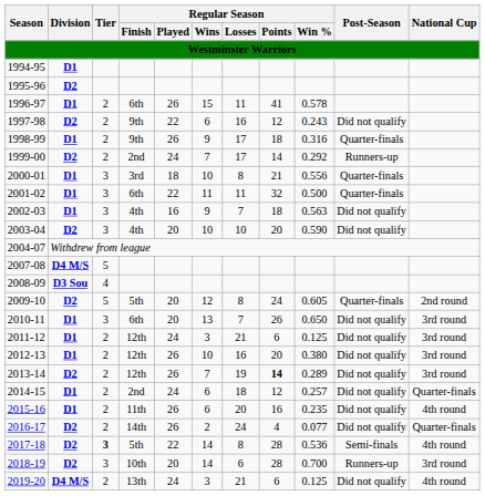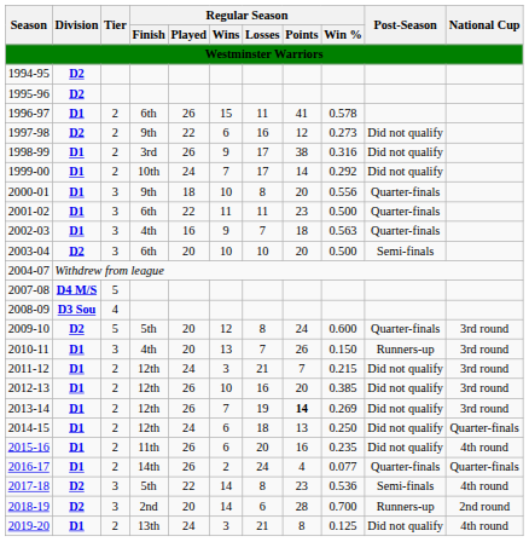 <table class="wikitable" style="font-size:100%;">
 <tr bgcolor="#efefef">
 <th rowspan="2">Season</th>
 <th rowspan="2">Division</th>
 <th rowspan="2">Tier</th>
 <th colspan="6">Regular Season</th>
 <th rowspan="2">Post-Season</th>
 <th rowspan="2">National Cup</th>
 </tr>
 <tr>
 <th>Finish</th>
 <th>Played</th>
 <th>Wins</th>
 <th>Losses</th>
 <th>Points</th>
 <th>Win %</th>
 </tr>
 <tr>
 <td colspan="13" align=center bgcolor="green"><span><strong>Westminster Warriors</strong></span></td>
 </tr>
 <tr>
 <td style="text-align:center;">1994-95</td>
-<td style="text-align:center;"><strong><a href='#'>D1</a></strong></td>
+<td style="text-align:center;"><strong><a href='#'>D2</a></strong></td>
 <td style="text-align:center;"></td>
 <td style="text-align:center;"></td>
 <td style="text-align:center;"></td>
 <td style="text-align:center;"></td>
 <td style="text-align:center;"></td>
 <td style="text-align:center;"></td>
 <td style="text-align:center;"></td>
 <td style="text-align:center;"></td>
 <td style="text-align:center;"></td>
 </tr>
 <tr>
 <td style="text-align:center;">1995-96</td>
 <td style="text-align:center;"><strong><a href='#'>D2</a></strong></td>
 <td style="text-align:center;"></td>
 <td style="text-align:center;"></td>
 <td style="text-align:center;"></td>
 <td style="text-align:center;"></td>
 <td style="text-align:center;"></td>
 <td style="text-align:center;"></td>
 <td style="text-align:center;"></td>
 <td style="text-align:center;"></td>
 <td style="text-align:center;"></td>
 </tr>
 <tr>
 <td style="text-align:center;">1996-97</td>
 <td style="text-align:center;"><strong><a href='#'>D1</a></strong></td>
 <td style="text-align:center;">2</td>
 <td style="text-align:center;">6th</td>
 <td style="text-align:center;">26</td>
 <td style="text-align:center;">15</td>
 <td style="text-align:center;">11</td>
 <td style="text-align:center;">41</td>
 <td style="text-align:center;">0.578</td>
 <td style="text-align:center;"></td>
 <td style="text-align:center;"></td>
 </tr>
 <tr>
 <td style="text-align:center;">1997-98</td>
 <td style="text-align:center;"><strong><a href='#'>D2</a></strong></td>
 <td style="text-align:center;">2</td>
 <td style="text-align:center;">9th</td>
 <td style="text-align:center;">22</td>
 <td style="text-align:center;">6</td>
 <td style="text-align:center;">16</td>
 <td style="text-align:center;">12</td>
-<td style="text-align:center;">0.243</td>
+<td style="text-align:center;">0.273</td>
 <td style="text-align:center;">Did not qualify</td>
 <td style="text-align:center;"></td>
 </tr>
 <tr>
 <td style="text-align:center;">1998-99</td>
 <td style="text-align:center;"><strong><a href='#'>D1</a></strong></td>
 <td style="text-align:center;">2</td>
-<td style="text-align:center;">9th</td>
+<td style="text-align:center;">3rd</td>
 <td style="text-align:center;">26</td>
 <td style="text-align:center;">9</td>
 <td style="text-align:center;">17</td>
-<td style="text-align:center;">18</td>
+<td style="text-align:center;">38</td>
 <td style="text-align:center;">0.316</td>
-<td style="text-align:center;">Quarter-finals</td>
+<td style="text-align:center;">Did not qualify</td>
 <td style="text-align:center;"></td>
 </tr>
 <tr>
 <td style="text-align:center;">1999-00</td>
-<td style="text-align:center;"><strong><a href='#'>D2</a></strong></td>
+<td style="text-align:center;"><strong><a href='#'>D1</a></strong></td>
 <td style="text-align:center;">2</td>
-<td style="text-align:center;">2nd</td>
+<td style="text-align:center;">10th</td>
 <td style="text-align:center;">24</td>
 <td style="text-align:center;">7</td>
 <td style="text-align:center;">17</td>
 <td style="text-align:center;">14</td>
 <td style="text-align:center;">0.292</td>
-<td style="text-align:center;">Runners-up</td>
+<td style="text-align:center;">Did not qualify</td>
 <td style="text-align:center;"></td>
 </tr>
 <tr>
 <td style="text-align:center;">2000-01</td>
 <td style="text-align:center;"><strong><a href='#'>D1</a></strong></td>
 <td style="text-align:center;">3</td>
-<td style="text-align:center;">3rd</td>
+<td style="text-align:center;">9th</td>
 <td style="text-align:center;">18</td>
 <td style="text-align:center;">10</td>
 <td style="text-align:center;">8</td>
-<td style="text-align:center;">21</td>
+<td style="text-align:center;">20</td>
 <td style="text-align:center;">0.556</td>
 <td style="text-align:center;">Quarter-finals</td>
 <td style="text-align:center;"></td>
 </tr>
 <tr>
 <td style="text-align:center;">2001-02</td>
 <td style="text-align:center;"><strong><a href='#'>D1</a></strong></td>
 <td style="text-align:center;">3</td>
 <td style="text-align:center;">6th</td>
 <td style="text-align:center;">22</td>
 <td style="text-align:center;">11</td>
 <td style="text-align:center;">11</td>
-<td style="text-align:center;">32</td>
+<td style="text-align:center;">23</td>
 <td style="text-align:center;">0.500</td>
 <td style="text-align:center;">Quarter-finals</td>
 <td style="text-align:center;"></td>
 </tr>
 <tr>
 <td style="text-align:center;">2002-03</td>
 <td style="text-align:center;"><strong><a href='#'>D1</a></strong></td>
 <td style="text-align:center;">3</td>
 <td style="text-align:center;">4th</td>
 <td style="text-align:center;">16</td>
 <td style="text-align:center;">9</td>
 <td style="text-align:center;">7</td>
 <td style="text-align:center;">18</td>
 <td style="text-align:center;">0.563</td>
-<td style="text-align:center;">Did not qualify</td>
+<td style="text-align:center;">Quarter-finals</td>
 <td style="text-align:center;"></td>
 </tr>
 <tr>
 <td style="text-align:center;">2003-04</td>
 <td style="text-align:center;"><strong><a href='#'>D2</a></strong></td>
 <td style="text-align:center;">3</td>
-<td style="text-align:center;">4th</td>
+<td style="text-align:center;">6th</td>
 <td style="text-align:center;">20</td>
 <td style="text-align:center;">10</td>
 <td style="text-align:center;">10</td>
 <td style="text-align:center;">20</td>
-<td style="text-align:center;">0.590</td>
-<td style="text-align:center;">Did not qualify</td>
+<td style="text-align:center;">0.500</td>
+<td style="text-align:center;">Semi-finals</td>
 <td style="text-align:center;"></td>
 </tr>
 <tr>
 <td style="text-align:center;">2004-07</td>
 <td colspan=10><em>Withdrew from league</em></td>
 </tr>
 <tr>
 <td style="text-align:center;">2007-08</td>
 <td style="text-align:center;"><strong><a href='#'>D4 M/S</a></strong></td>
 <td style="text-align:center;">5</td>
 <td style="text-align:center;"></td>
 <td style="text-align:center;"></td>
 <td style="text-align:center;"></td>
 <td style="text-align:center;"></td>
 <td style="text-align:center;"></td>
 <td style="text-align:center;"></td>
 <td style="text-align:center;"></td>
 <td style="text-align:center;"></td>
 </tr>
 <tr>
 <td style="text-align:center;">2008-09</td>
 <td style="text-align:center;"><strong><a href='#'>D3 Sou</a></strong></td>
 <td style="text-align:center;">4</td>
 <td style="text-align:center;"></td>
 <td style="text-align:center;"></td>
 <td style="text-align:center;"></td>
 <td style="text-align:center;"></td>
 <td style="text-align:center;"></td>
 <td style="text-align:center;"></td>
 <td style="text-align:center;"></td>
 <td style="text-align:center;"></td>
 </tr>
 <tr>
 <td style="text-align:center;">2009-10</td>
 <td style="text-align:center;"><strong><a href='#'>D2</a></strong></td>
 <td style="text-align:center;">5</td>
 <td style="text-align:center;">5th</td>
 <td style="text-align:center;">20</td>
 <td style="text-align:center;">12</td>
 <td style="text-align:center;">8</td>
 <td style="text-align:center;">24</td>
-<td style="text-align:center;">0.605</td>
+<td style="text-align:center;">0.600</td>
 <td style="text-align:center;">Quarter-finals</td>
-<td style="text-align:center;">2nd round</td>
+<td style="text-align:center;">3rd round</td>
 </tr>
 <tr>
 <td style="text-align:center;">2010-11</td>
 <td style="text-align:center;"><strong><a href='#'>D1</a></strong></td>
 <td style="text-align:center;">3</td>
-<td style="text-align:center;">6th</td>
+<td style="text-align:center;">4th</td>
 <td style="text-align:center;">20</td>
 <td style="text-align:center;">13</td>
 <td style="text-align:center;">7</td>
 <td style="text-align:center;">26</td>
-<td style="text-align:center;">0.650</td>
-<td style="text-align:center;">Did not qualify</td>
+<td style="text-align:center;">0.150</td>
+<td style="text-align:center;">Runners-up</td>
 <td style="text-align:center;">3rd round</td>
 </tr>
 <tr>
 <td style="text-align:center;">2011-12</td>
 <td style="text-align:center;"><strong><a href='#'>D1</a></strong></td>
 <td style="text-align:center;">2</td>
 <td style="text-align:center;">12th</td>
 <td style="text-align:center;">24</td>
 <td style="text-align:center;">3</td>
 <td style="text-align:center;">21</td>
-<td style="text-align:center;">6</td>
-<td style="text-align:center;">0.125</td>
+<td style="text-align:center;">7</td>
+<td style="text-align:center;">0.215</td>
 <td style="text-align:center;">Did not qualify</td>
 <td style="text-align:center;">3rd round</td>
 </tr>
 <tr>
 <td style="text-align:center;">2012-13</td>
 <td style="text-align:center;"><strong><a href='#'>D1</a></strong></td>
 <td style="text-align:center;">2</td>
 <td style="text-align:center;">12th</td>
 <td style="text-align:center;">26</td>
 <td style="text-align:center;">10</td>
 <td style="text-align:center;">16</td>
 <td style="text-align:center;">20</td>
-<td style="text-align:center;">0.380</td>
+<td style="text-align:center;">0.385</td>
 <td style="text-align:center;">Did not qualify</td>
 <td style="text-align:center;">3rd round</td>
 </tr>
 <tr>
 <td style="text-align:center;">2013-14</td>
-<td style="text-align:center;"><strong><a href='#'>D2</a></strong></td>
+<td style="text-align:center;"><strong><a href='#'>D1</a></strong></td>
 <td style="text-align:center;">2</td>
 <td style="text-align:center;">12th</td>
 <td style="text-align:center;">26</td>
 <td style="text-align:center;">7</td>
 <td style="text-align:center;">19</td>
 <td style="text-align:center;"><strong>14</strong></td>
-<td style="text-align:center;">0.289</td>
+<td style="text-align:center;">0.269</td>
 <td style="text-align:center;">Did not qualify</td>
 <td style="text-align:center;">3rd round</td>
 </tr>
 <tr>
 <td style="text-align:center;">2014-15</td>
 <td style="text-align:center;"><strong><a href='#'>D1</a></strong></td>
 <td style="text-align:center;">2</td>
-<td style="text-align:center;">2nd</td>
+<td style="text-align:center;">12th</td>
 <td style="text-align:center;">24</td>
 <td style="text-align:center;">6</td>
 <td style="text-align:center;">18</td>
-<td style="text-align:center;">12</td>
-<td style="text-align:center;">0.257</td>
+<td style="text-align:center;">13</td>
+<td style="text-align:center;">0.250</td>
 <td style="text-align:center;">Did not qualify</td>
 <td style="text-align:center;">Quarter-finals</td>
 </tr>
 <tr>
 <td style="text-align:center;"><a href='#'>2015-16</a></td>
 <td style="text-align:center;"><strong><a href='#'>D1</a></strong></td>
 <td style="text-align:center;">2</td>
 <td style="text-align:center;">11th</td>
 <td style="text-align:center;">26</td>
 <td style="text-align:center;">6</td>
 <td style="text-align:center;">20</td>
 <td style="text-align:center;">16</td>
 <td style="text-align:center;">0.235</td>
 <td style="text-align:center;">Did not qualify</td>
 <td style="text-align:center;">4th round</td>
 </tr>
 <tr>
 <td style="text-align:center;"><a href='#'>2016-17</a></td>
-<td style="text-align:center;"><strong><a href='#'>D2</a></strong></td>
+<td style="text-align:center;"><strong><a href='#'>D1</a></strong></td>
 <td style="text-align:center;">2</td>
 <td style="text-align:center;">14th</td>
 <td style="text-align:center;">26</td>
 <td style="text-align:center;">2</td>
 <td style="text-align:center;">24</td>
 <td style="text-align:center;">4</td>
 <td style="text-align:center;">0.077</td>
-<td style="text-align:center;">Did not qualify</td>
+<td style="text-align:center;">Quarter-finals</td>
 <td style="text-align:center;">Quarter-finals</td>
 </tr>
 <tr>
 <td style="text-align:center;"><a href='#'>2017-18</a></td>
 <td style="text-align:center;"><strong><a href='#'>D2</a></strong></td>
-<td style="text-align:center;"><strong>3</strong></td>
+<td style="text-align:center;">3</td>
 <td style="text-align:center;">5th</td>
 <td style="text-align:center;">22</td>
 <td style="text-align:center;">14</td>
 <td style="text-align:center;">8</td>
-<td style="text-align:center;">28</td>
+<td style="text-align:center;">23</td>
 <td style="text-align:center;">0.536</td>
 <td style="text-align:center;">Semi-finals</td>
 <td style="text-align:center;">4th round</td>
 </tr>
 <tr>
 <td style="text-align:center;"><a href='#'>2018-19</a></td>
 <td style="text-align:center;"><strong><a href='#'>D2</a></strong></td>
 <td style="text-align:center;">3</td>
-<td style="text-align:center;">10th</td>
+<td style="text-align:center;">2nd</td>
 <td style="text-align:center;">20</td>
 <td style="text-align:center;">14</td>
 <td style="text-align:center;">6</td>
 <td style="text-align:center;">28</td>
 <td style="text-align:center;">0.700</td>
 <td style="text-align:center;">Runners-up</td>
-<td style="text-align:center;">3rd round</td>
+<td style="text-align:center;">2nd round</td>
 </tr>
 <tr>
 <td style="text-align:center;"><a href='#'>2019-20</a></td>
-<td style="text-align:center;"><strong><a href='#'>D4 M/S</a></strong></td>
+<td style="text-align:center;"><strong><a href='#'>D1</a></strong></td>
 <td style="text-align:center;">2</td>
 <td style="text-align:center;">13th</td>
 <td style="text-align:center;">24</td>
 <td style="text-align:center;">3</td>
 <td style="text-align:center;">21</td>
-<td style="text-align:center;">6</td>
+<td style="text-align:center;">8</td>
 <td style="text-align:center;">0.125</td>
 <td style="text-align:center;">Did not qualify</td>
 <td style="text-align:center;">4th round</td>
 </tr>
 </table>
